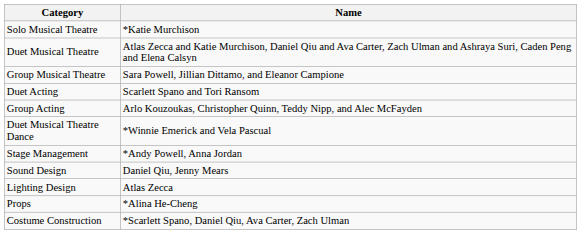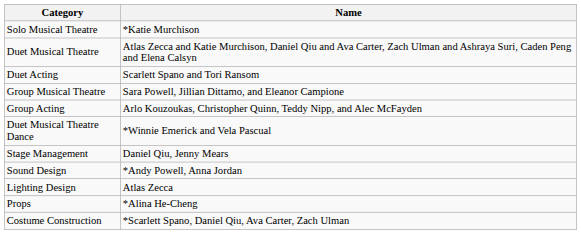 <table class="wikitable">
 <tr>
 <th>Category</th>
 <th>Name</th>
 </tr>
 <tr>
 <td>Solo Musical Theatre</td>
 <td>*Katie Murchison</td>
 </tr>
 <tr>
 <td>Duet Musical Theatre</td>
 <td>Atlas Zecca and Katie Murchison, Daniel Qiu and Ava Carter, Zach Ulman and Ashraya Suri, Caden Peng and Elena Calsyn</td>
 </tr>
 <tr>
+<td>Duet Acting</td>
+<td>Scarlett Spano and Tori Ransom</td>
+</tr>
+<tr>
 <td>Group Musical Theatre</td>
 <td>Sara Powell, Jillian Dittamo, and Eleanor Campione</td>
-</tr>
-<tr>
-<td>Duet Acting</td>
-<td>Scarlett Spano and Tori Ransom</td>
 </tr>
 <tr>
 <td>Group Acting</td>
 <td>Arlo Kouzoukas, Christopher Quinn, Teddy Nipp, and Alec McFayden</td>
 </tr>
 <tr>
 <td>Duet Musical Theatre Dance</td>
 <td>*Winnie Emerick and Vela Pascual</td>
 </tr>
 <tr>
 <td>Stage Management</td>
-<td>*Andy Powell, Anna Jordan</td>
+<td>Daniel Qiu, Jenny Mears</td>
 </tr>
 <tr>
 <td>Sound Design</td>
-<td>Daniel Qiu, Jenny Mears</td>
+<td>*Andy Powell, Anna Jordan</td>
 </tr>
 <tr>
 <td>Lighting Design</td>
 <td>Atlas Zecca</td>
 </tr>
 <tr>
 <td>Props</td>
 <td>*Alina He-Cheng</td>
 </tr>
 <tr>
 <td>Costume Construction</td>
 <td>*Scarlett Spano, Daniel Qiu, Ava Carter, Zach Ulman</td>
 </tr>
 </table>
